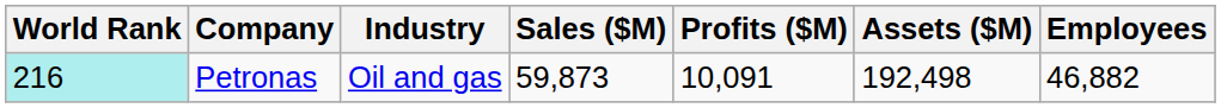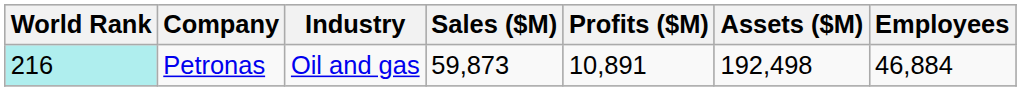 <table class="wikitable">
 <tr>
 <th>World Rank</th>
 <th>Company</th>
 <th>Industry</th>
 <th>Sales ($M)</th>
 <th>Profits ($M)</th>
 <th>Assets ($M)</th>
 <th>Employees</th>
 </tr>
 <tr>
 <td style="background: paleturquoise;">216</td>
 <td><a href='#'>Petronas</a></td>
 <td><a href='#'>Oil and gas</a></td>
 <td>59,873</td>
-<td>10,091</td>
+<td>10,891</td>
 <td>192,498</td>
-<td>46,882</td>
+<td>46,884</td>
 </tr>
 </table>
